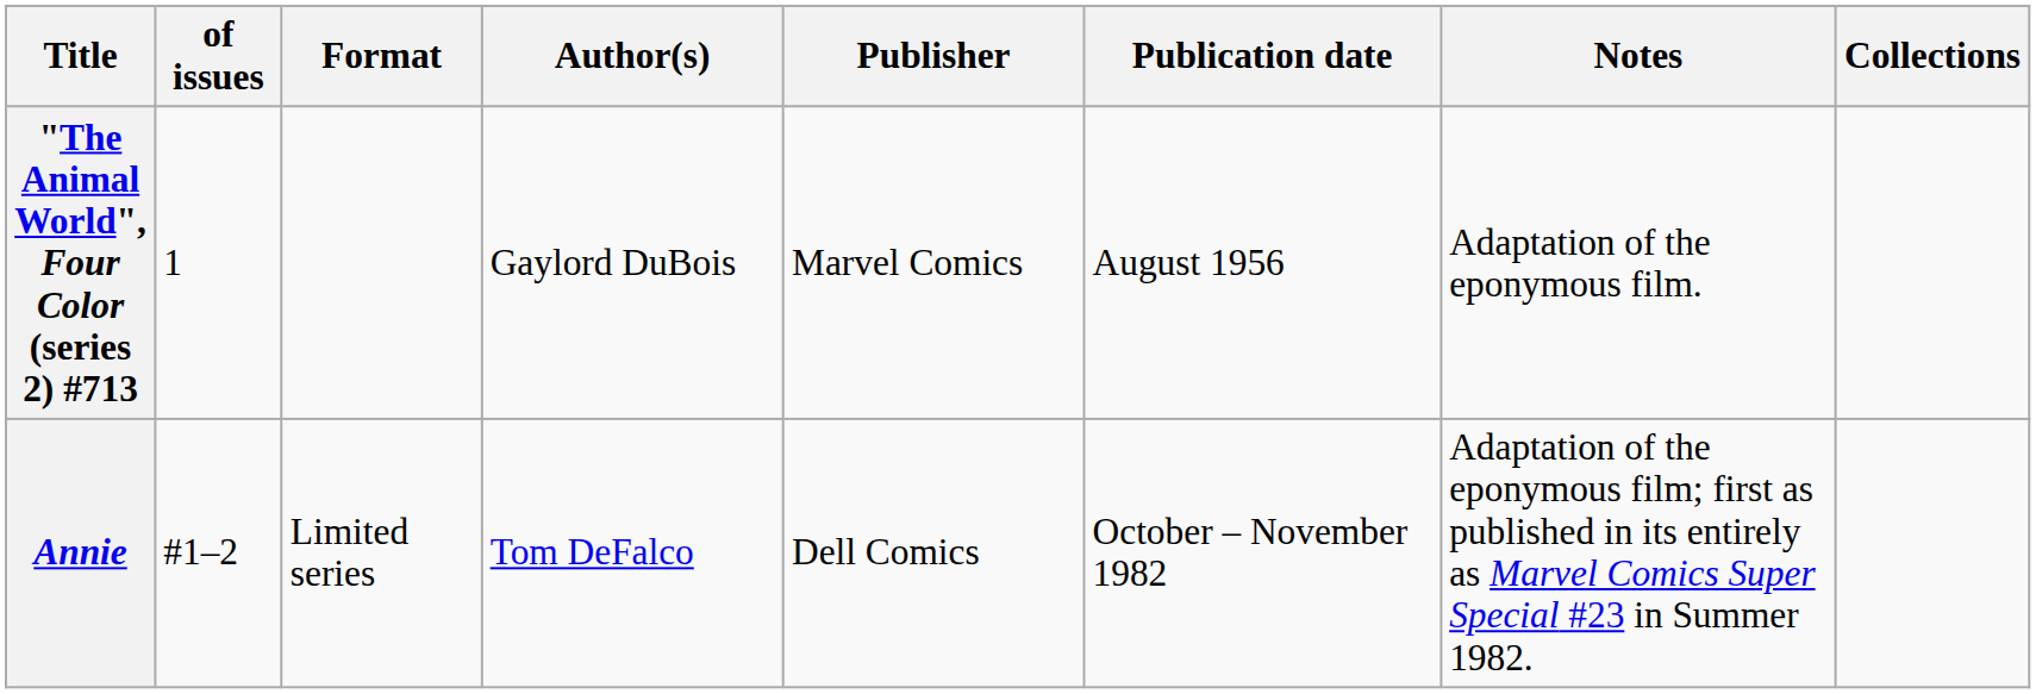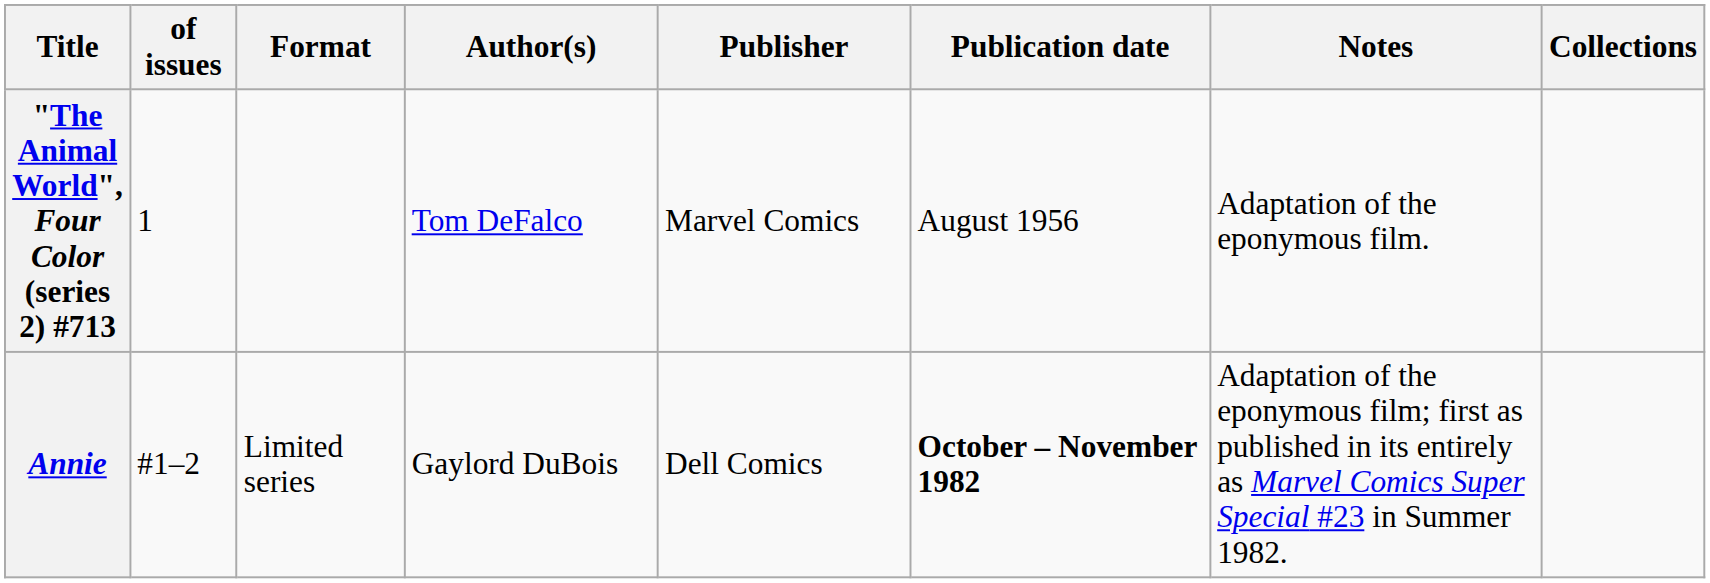 <table class="wikitable">
 <tr>
 <th>Title</th>
 <th style="width:40pt"> of issues</th>
 <th style="width:75pt">Format</th>
 <th style="width:125pt">Author(s)</th>
 <th style="width:125pt">Publisher</th>
 <th style="width:150pt">Publication date</th>
 <th style="width:175pt">Notes</th>
 <th>Collections</th>
 </tr>
 <tr>
 <th>"<a href='#'>The Animal World</a>", <em>Four Color</em> (series 2) #713</th>
 <td>1</td>
 <td></td>
-<td>Gaylord DuBois</td>
+<td><a href='#'>Tom DeFalco</a></td>
 <td>Marvel Comics</td>
 <td>August 1956</td>
 <td>Adaptation of the eponymous film.</td>
 <td></td>
 </tr>
 <tr>
 <th><em><a href='#'>Annie</a></em></th>
 <td>#1–2</td>
 <td>Limited series</td>
-<td><a href='#'>Tom DeFalco</a></td>
+<td>Gaylord DuBois</td>
 <td>Dell Comics</td>
-<td>October – November 1982</td>
+<td><strong>October – November 1982</strong></td>
 <td>Adaptation of the eponymous film; first as published in its entirely as <a href='#'><em>Marvel Comics Super Special</em> #23</a> in Summer 1982.</td>
 <td></td>
 </tr>
 </table>
